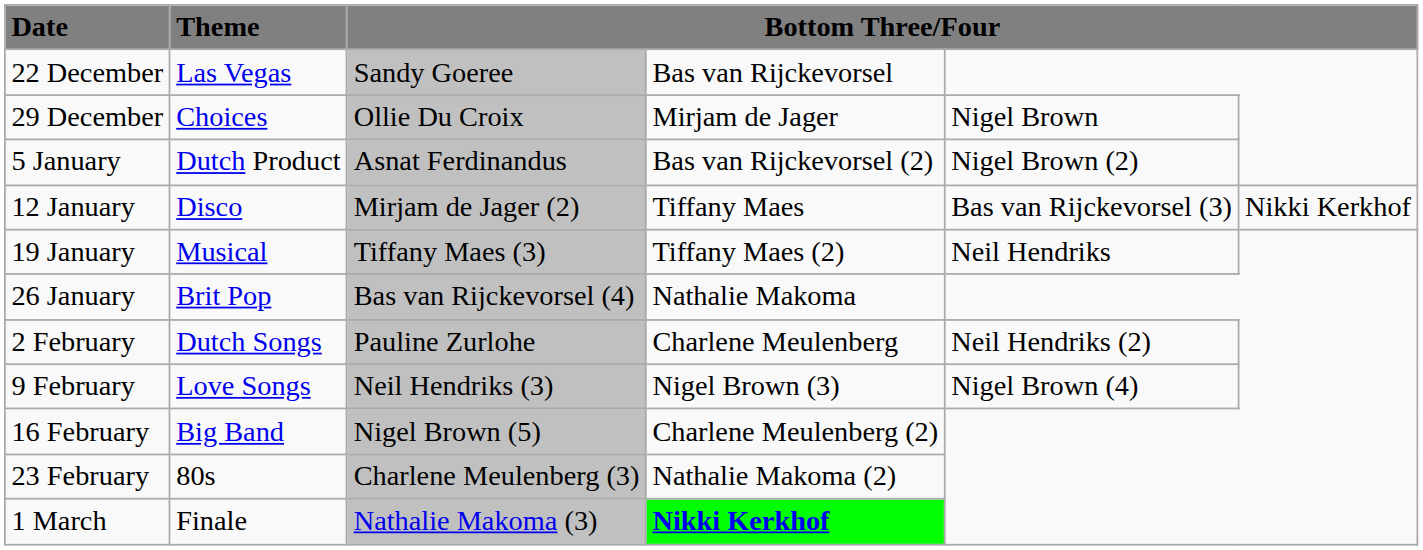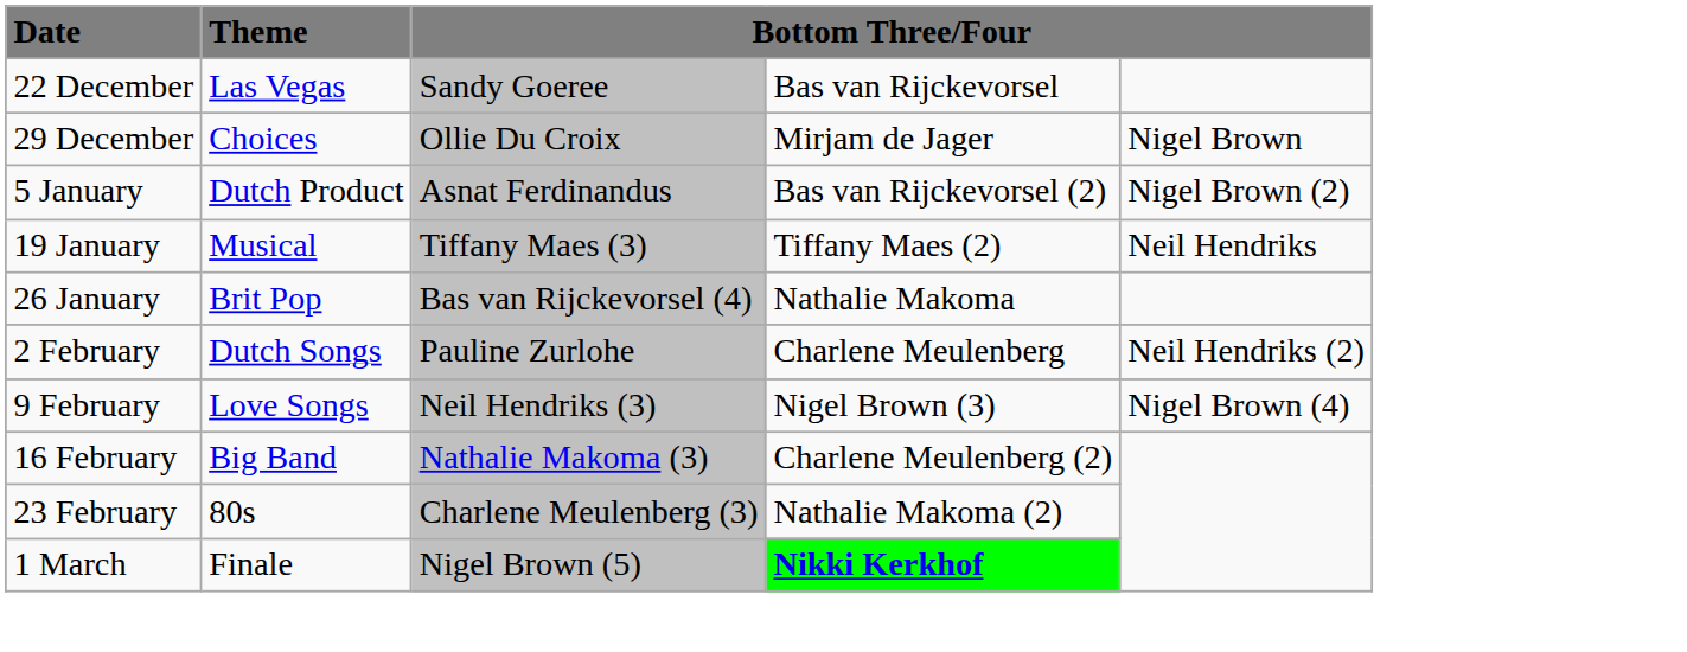 <table class="wikitable">
 <tr bgcolor=#808080>
 <td><strong>Date</strong></td>
 <td><strong>Theme</strong></td>
 <td colspan=4 align="center"><strong>Bottom Three/Four</strong></td>
 </tr>
 <tr>
 <td>22 December</td>
 <td><a href='#'>Las Vegas</a></td>
 <td bgcolor="#C0C0C0">Sandy Goeree</td>
 <td>Bas van Rijckevorsel</td>
 </tr>
 <tr>
 <td>29 December</td>
 <td><a href='#'>Choices</a></td>
 <td bgcolor="#C0C0C0">Ollie Du Croix</td>
 <td>Mirjam de Jager</td>
 <td>Nigel Brown</td>
 </tr>
 <tr>
 <td>5 January</td>
 <td><a href='#'>Dutch</a> Product</td>
 <td bgcolor="#C0C0C0">Asnat Ferdinandus</td>
 <td>Bas van Rijckevorsel (2)</td>
 <td>Nigel Brown (2)</td>
-</tr>
-<tr>
-<td>12 January</td>
-<td><a href='#'>Disco</a></td>
-<td bgcolor="#C0C0C0">Mirjam de Jager (2)</td>
-<td>Tiffany Maes</td>
-<td>Bas van Rijckevorsel (3)</td>
-<td>Nikki Kerkhof</td>
 </tr>
 <tr>
 <td>19 January</td>
 <td><a href='#'>Musical</a></td>
 <td bgcolor="#C0C0C0">Tiffany Maes (3)</td>
 <td>Tiffany Maes (2)</td>
 <td>Neil Hendriks</td>
 </tr>
 <tr>
 <td>26 January</td>
 <td><a href='#'>Brit Pop</a></td>
 <td bgcolor="#C0C0C0">Bas van Rijckevorsel (4)</td>
 <td>Nathalie Makoma</td>
 </tr>
 <tr>
 <td>2 February</td>
 <td><a href='#'>Dutch Songs</a></td>
 <td bgcolor="#C0C0C0">Pauline Zurlohe</td>
 <td>Charlene Meulenberg</td>
 <td>Neil Hendriks (2)</td>
 </tr>
 <tr>
 <td>9 February</td>
 <td><a href='#'>Love Songs</a></td>
 <td bgcolor="#C0C0C0">Neil Hendriks (3)</td>
 <td>Nigel Brown (3)</td>
 <td>Nigel Brown (4)</td>
 </tr>
 <tr>
 <td>16 February</td>
 <td><a href='#'>Big Band</a></td>
-<td bgcolor="#C0C0C0">Nigel Brown (5)</td>
+<td bgcolor="#C0C0C0"><a href='#'>Nathalie Makoma</a> (3)</td>
 <td>Charlene Meulenberg (2)</td>
 </tr>
 <tr>
 <td>23 February</td>
 <td>80s</td>
 <td bgcolor="#C0C0C0">Charlene Meulenberg (3)</td>
 <td>Nathalie Makoma (2)</td>
 </tr>
 <tr>
 <td>1 March</td>
 <td>Finale</td>
-<td bgcolor="#C0C0C0"><a href='#'>Nathalie Makoma</a> (3)</td>
+<td bgcolor="#C0C0C0">Nigel Brown (5)</td>
 <td bgcolor="lime"><strong><a href='#'>Nikki Kerkhof</a></strong></td>
 </tr>
 </table>
